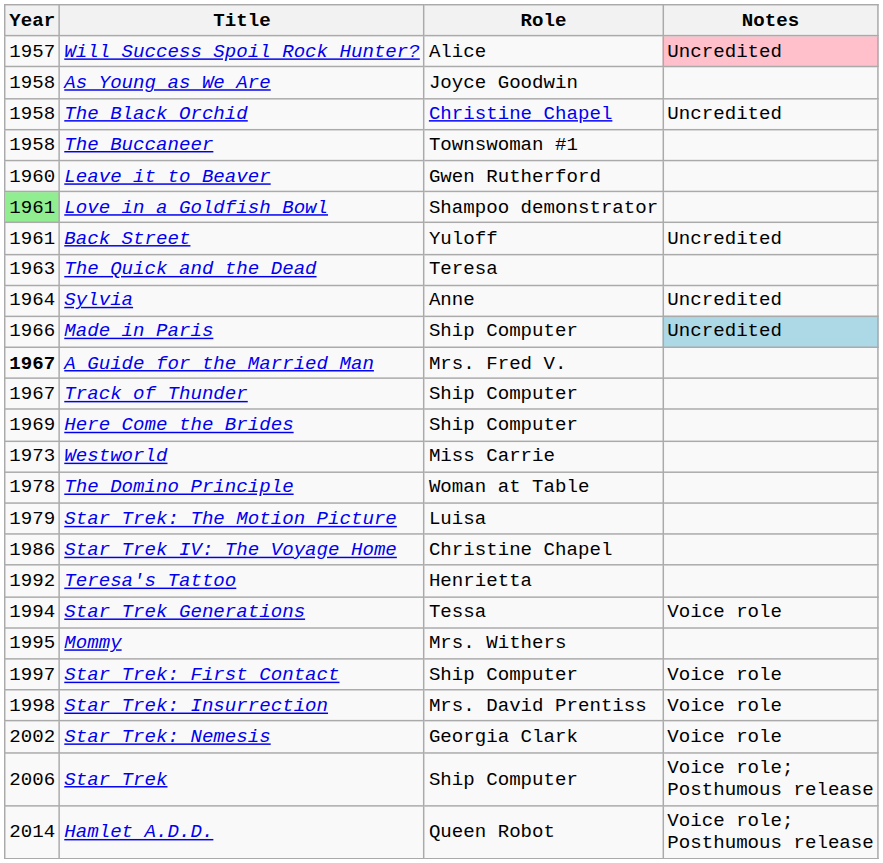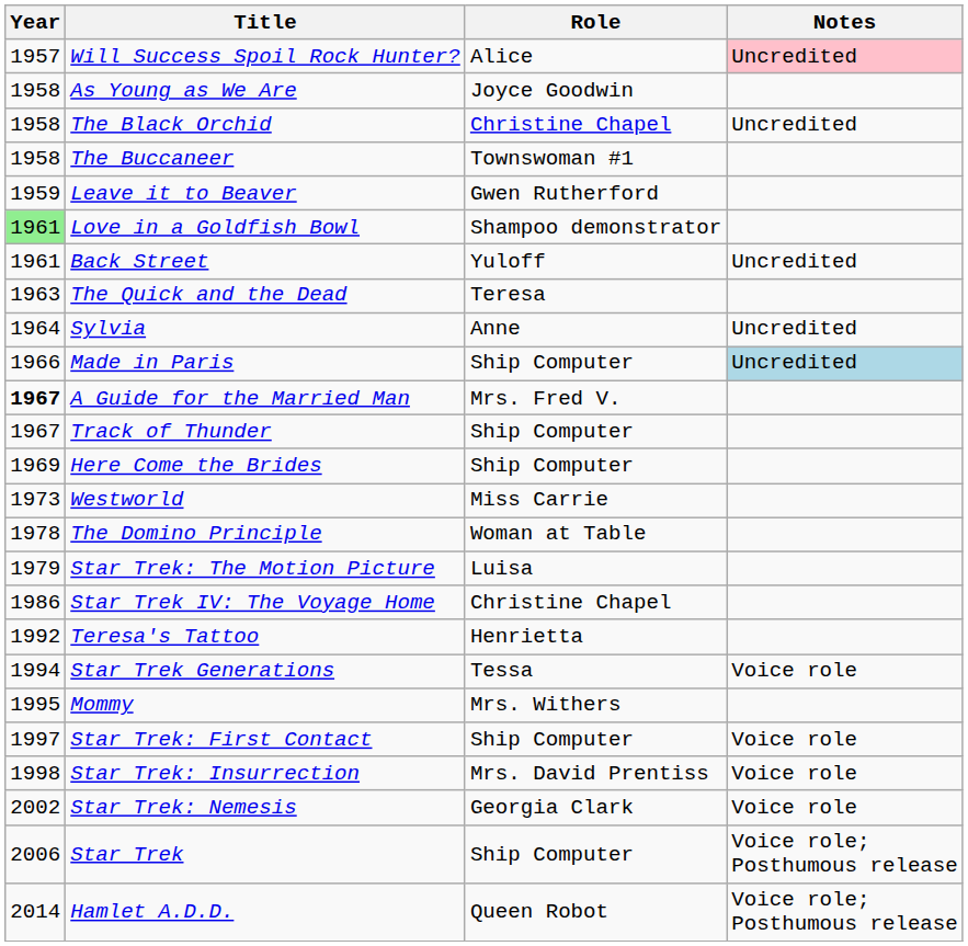 <table class="wikitable sortable">
 <tr>
 <th>Year</th>
 <th>Title</th>
 <th>Role</th>
 <th class="unsortable">Notes</th>
 </tr>
 <tr>
 <td>1957</td>
 <td><em><a href='#'>Will Success Spoil Rock Hunter?</a></em></td>
 <td>Alice</td>
 <td style="background: pink;">Uncredited</td>
 </tr>
 <tr>
 <td>1958</td>
 <td><em><a href='#'>As Young as We Are</a></em></td>
 <td>Joyce Goodwin</td>
 <td></td>
 </tr>
 <tr>
 <td>1958</td>
 <td><em><a href='#'>The Black Orchid</a></em></td>
 <td><a href='#'>Christine Chapel</a></td>
 <td>Uncredited</td>
 </tr>
 <tr>
 <td>1958</td>
 <td><em><a href='#'>The Buccaneer</a></em></td>
 <td>Townswoman #1</td>
 <td></td>
 </tr>
 <tr>
-<td>1960</td>
+<td>1959</td>
 <td><em><a href='#'>Leave it to Beaver</a></em></td>
 <td>Gwen Rutherford</td>
 <td></td>
 </tr>
 <tr>
 <td style="background: lightgreen;">1961</td>
 <td><em><a href='#'>Love in a Goldfish Bowl</a></em></td>
 <td>Shampoo demonstrator</td>
 <td></td>
 </tr>
 <tr>
 <td>1961</td>
 <td><em><a href='#'>Back Street</a></em></td>
 <td>Yuloff</td>
 <td>Uncredited</td>
 </tr>
 <tr>
 <td>1963</td>
 <td><em><a href='#'>The Quick and the Dead</a></em></td>
 <td>Teresa</td>
 <td></td>
 </tr>
 <tr>
 <td>1964</td>
 <td><em><a href='#'>Sylvia</a></em></td>
 <td>Anne</td>
 <td>Uncredited</td>
 </tr>
 <tr>
 <td>1966</td>
 <td><em><a href='#'>Made in Paris</a></em></td>
 <td>Ship Computer</td>
 <td style="background: lightblue;">Uncredited</td>
 </tr>
 <tr>
 <td><strong>1967</strong></td>
 <td><em><a href='#'>A Guide for the Married Man</a></em></td>
 <td>Mrs. Fred V.</td>
 <td></td>
 </tr>
 <tr>
 <td>1967</td>
 <td><em><a href='#'>Track of Thunder</a></em></td>
 <td>Ship Computer</td>
 <td></td>
 </tr>
 <tr>
 <td>1969</td>
 <td><em><a href='#'>Here Come the Brides</a></em></td>
 <td>Ship Computer</td>
 <td></td>
 </tr>
 <tr>
 <td>1973</td>
 <td><em><a href='#'>Westworld</a></em></td>
 <td>Miss Carrie</td>
 <td></td>
 </tr>
 <tr>
 <td>1978</td>
 <td><em><a href='#'>The Domino Principle</a></em></td>
 <td>Woman at Table</td>
 <td></td>
 </tr>
 <tr>
 <td>1979</td>
 <td><em><a href='#'>Star Trek: The Motion Picture</a></em></td>
 <td>Luisa</td>
 <td></td>
 </tr>
 <tr>
 <td>1986</td>
 <td><em><a href='#'>Star Trek IV: The Voyage Home</a></em></td>
 <td>Christine Chapel</td>
 <td></td>
 </tr>
 <tr>
 <td>1992</td>
 <td><em><a href='#'>Teresa's Tattoo</a></em></td>
 <td>Henrietta</td>
 <td></td>
 </tr>
 <tr>
 <td>1994</td>
 <td><em><a href='#'>Star Trek Generations</a></em></td>
 <td>Tessa</td>
 <td>Voice role</td>
 </tr>
 <tr>
 <td>1995</td>
 <td><em><a href='#'>Mommy</a></em></td>
 <td>Mrs. Withers</td>
 <td></td>
 </tr>
 <tr>
 <td>1997</td>
 <td><em><a href='#'>Star Trek: First Contact</a></em></td>
 <td>Ship Computer</td>
 <td>Voice role</td>
 </tr>
 <tr>
 <td>1998</td>
 <td><em><a href='#'>Star Trek: Insurrection</a></em></td>
 <td>Mrs. David Prentiss</td>
 <td>Voice role</td>
 </tr>
 <tr>
 <td>2002</td>
 <td><em><a href='#'>Star Trek: Nemesis</a></em></td>
 <td>Georgia Clark</td>
 <td>Voice role</td>
 </tr>
 <tr>
 <td>2006</td>
 <td><em><a href='#'>Star Trek</a></em></td>
 <td>Ship Computer</td>
 <td>Voice role;<br>Posthumous release</td>
 </tr>
 <tr>
 <td>2014</td>
 <td><em><a href='#'>Hamlet A.D.D.</a></em></td>
 <td>Queen Robot</td>
 <td>Voice role;<br>Posthumous release</td>
 </tr>
 <tr>
 </tr>
 </table>
